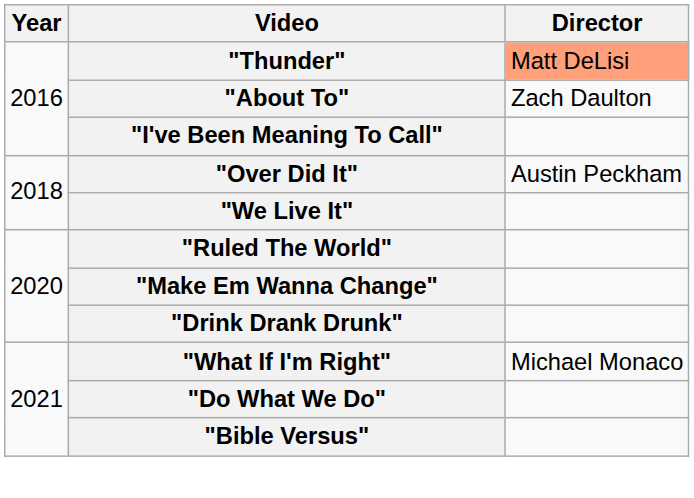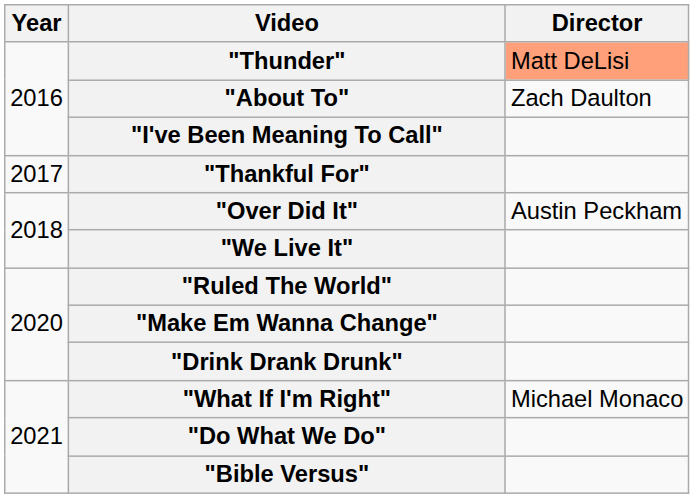 <table class="wikitable plainrowheaders">
 <tr>
 <th>Year</th>
 <th style="width:18em;">Video</th>
 <th>Director</th>
 </tr>
 <tr>
 <td rowspan="3">2016</td>
 <th scope="row">"Thunder"</th>
 <td style="background: lightsalmon;">Matt DeLisi</td>
 </tr>
 <tr>
 <th scope="row">"About To"</th>
 <td>Zach Daulton</td>
 </tr>
 <tr>
 <th scope="row">"I've Been Meaning To Call"</th>
+<td></td>
+</tr>
+<tr>
+<td>2017</td>
+<th scope="row">"Thankful For"</th>
 <td></td>
 </tr>
 <tr>
 <td rowspan="2">2018</td>
 <th scope="row">"Over Did It"</th>
 <td>Austin Peckham</td>
 </tr>
 <tr>
 <th scope="row">"We Live It"</th>
 <td></td>
 </tr>
 <tr>
 <td rowspan="3">2020</td>
 <th scope="row">"Ruled The World"</th>
 <td></td>
 </tr>
 <tr>
 <th scope="row">"Make Em Wanna Change"</th>
 <td></td>
 </tr>
 <tr>
 <th scope="row">"Drink Drank Drunk"</th>
 <td></td>
 </tr>
 <tr>
 <td rowspan="4">2021</td>
 <th scope="row">"What If I'm Right"</th>
 <td>Michael Monaco</td>
 </tr>
 <tr>
 <th scope="row">"Do What We Do"</th>
 <td></td>
 </tr>
 <tr>
 <th scope="row">"Bible Versus"</th>
 </tr>
 </table>
